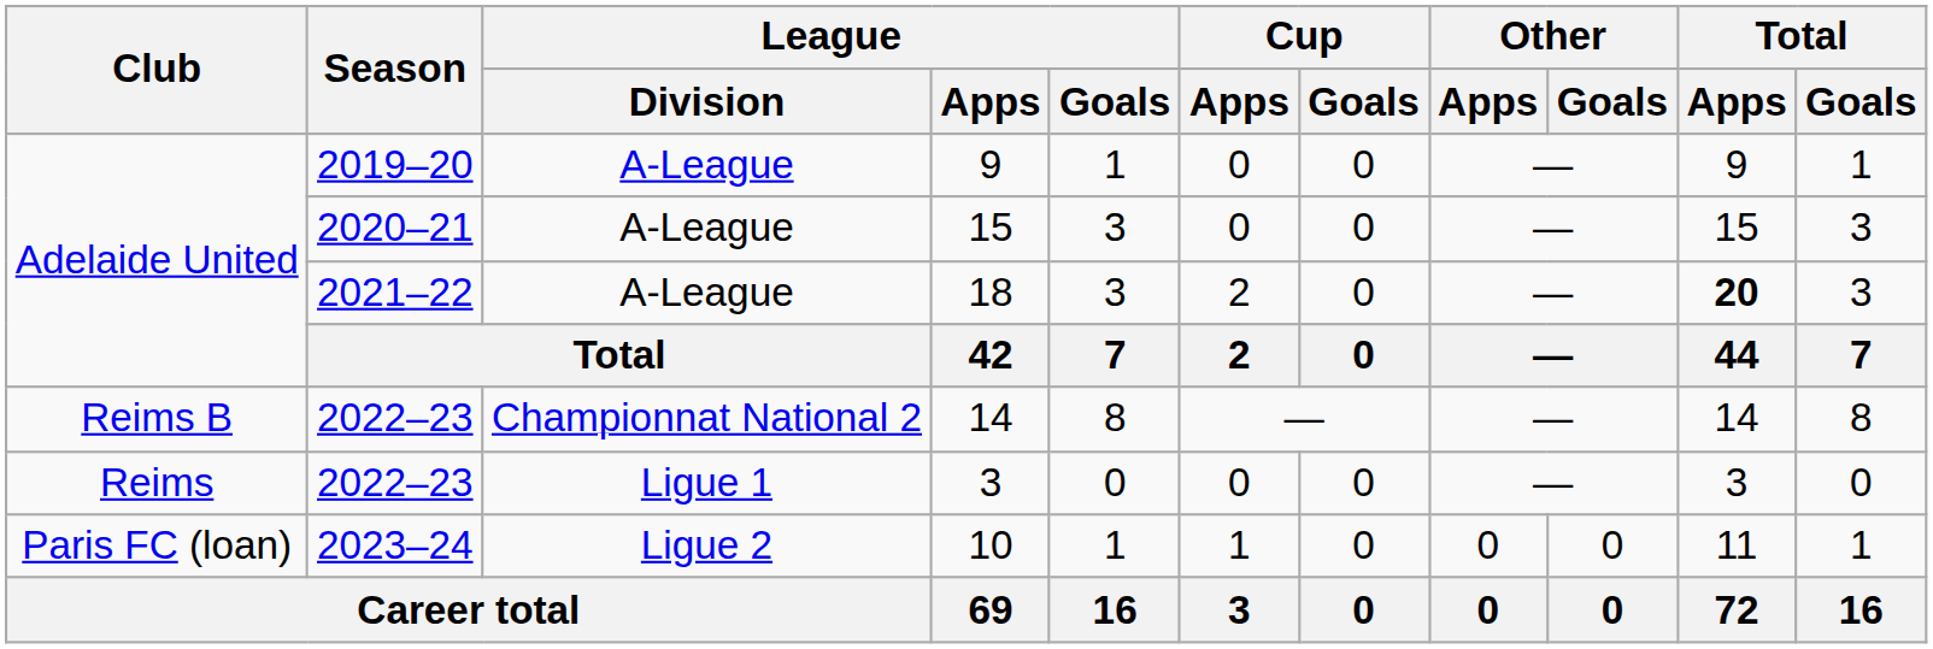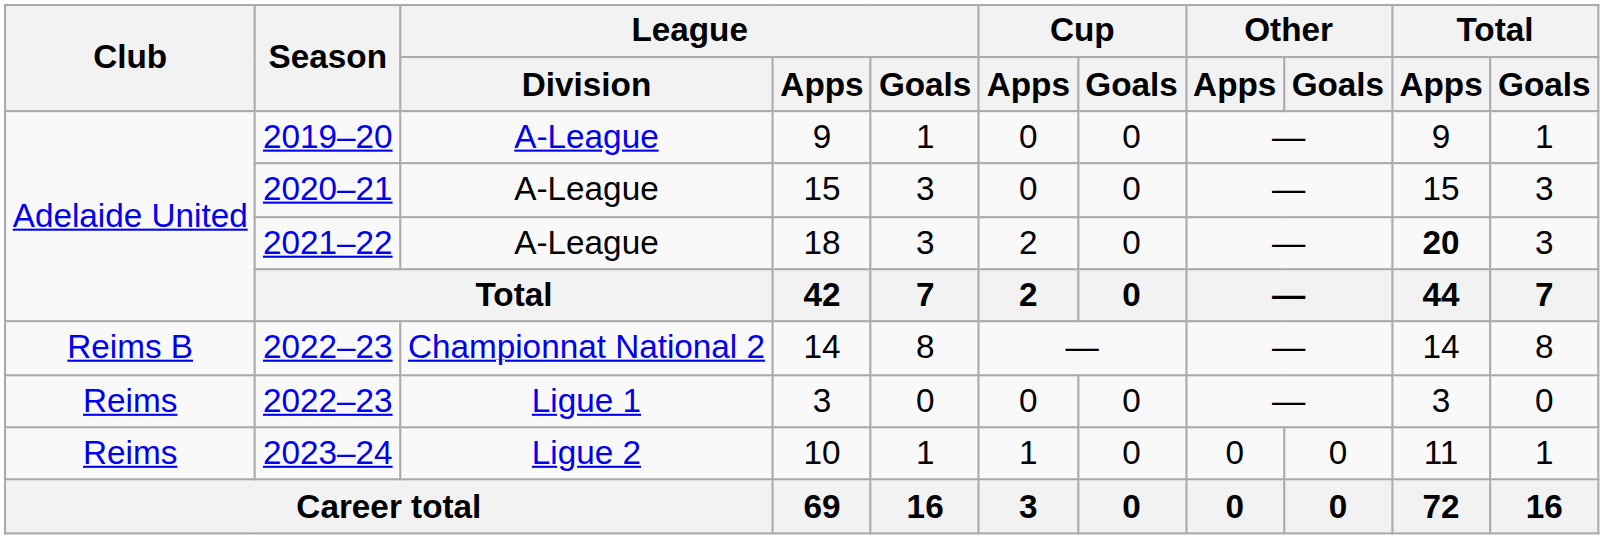 <table class="wikitable" style="text-align:center">
 <tr>
 <th rowspan="2">Club</th>
 <th rowspan="2">Season</th>
 <th colspan="3">League</th>
 <th colspan="2">Cup</th>
 <th colspan="2">Other</th>
 <th colspan="2">Total</th>
 </tr>
 <tr>
 <th>Division</th>
 <th>Apps</th>
 <th>Goals</th>
 <th>Apps</th>
 <th>Goals</th>
 <th>Apps</th>
 <th>Goals</th>
 <th>Apps</th>
 <th>Goals</th>
 </tr>
 <tr>
 <td rowspan="4"><a href='#'>Adelaide United</a></td>
 <td><a href='#'>2019–20</a></td>
 <td><a href='#'>A-League</a></td>
 <td>9</td>
 <td>1</td>
 <td>0</td>
 <td>0</td>
 <td colspan="2">—</td>
 <td>9</td>
 <td>1</td>
 </tr>
 <tr>
 <td><a href='#'>2020–21</a></td>
 <td>A-League</td>
 <td>15</td>
 <td>3</td>
 <td>0</td>
 <td>0</td>
 <td colspan="2">—</td>
 <td>15</td>
 <td>3</td>
 </tr>
 <tr>
 <td><a href='#'>2021–22</a></td>
 <td>A-League</td>
 <td>18</td>
 <td>3</td>
 <td>2</td>
 <td>0</td>
 <td colspan="2">—</td>
 <td><strong>20</strong></td>
 <td>3</td>
 </tr>
 <tr>
 <th colspan="2">Total</th>
 <th>42</th>
 <th>7</th>
 <th>2</th>
 <th>0</th>
 <th colspan="2">—</th>
 <th>44</th>
 <th>7</th>
 </tr>
 <tr>
 <td><a href='#'>Reims B</a></td>
 <td><a href='#'>2022–23</a></td>
 <td><a href='#'>Championnat National 2</a></td>
 <td>14</td>
 <td>8</td>
 <td colspan="2">—</td>
 <td colspan="2">—</td>
 <td>14</td>
 <td>8</td>
 </tr>
 <tr>
 <td><a href='#'>Reims</a></td>
 <td><a href='#'>2022–23</a></td>
 <td><a href='#'>Ligue 1</a></td>
 <td>3</td>
 <td>0</td>
 <td>0</td>
 <td>0</td>
 <td colspan="2">—</td>
 <td>3</td>
 <td>0</td>
 </tr>
 <tr>
-<td><a href='#'>Paris FC</a> (loan)</td>
+<td><a href='#'>Reims</a></td>
 <td><a href='#'>2023–24</a></td>
 <td><a href='#'>Ligue 2</a></td>
 <td>10</td>
 <td>1</td>
 <td>1</td>
 <td>0</td>
 <td>0</td>
 <td>0</td>
 <td>11</td>
 <td>1</td>
 </tr>
 <tr>
 <th colspan="3">Career total</th>
 <th>69</th>
 <th>16</th>
 <th>3</th>
 <th>0</th>
 <th>0</th>
 <th>0</th>
 <th>72</th>
 <th>16</th>
 </tr>
 </table>
